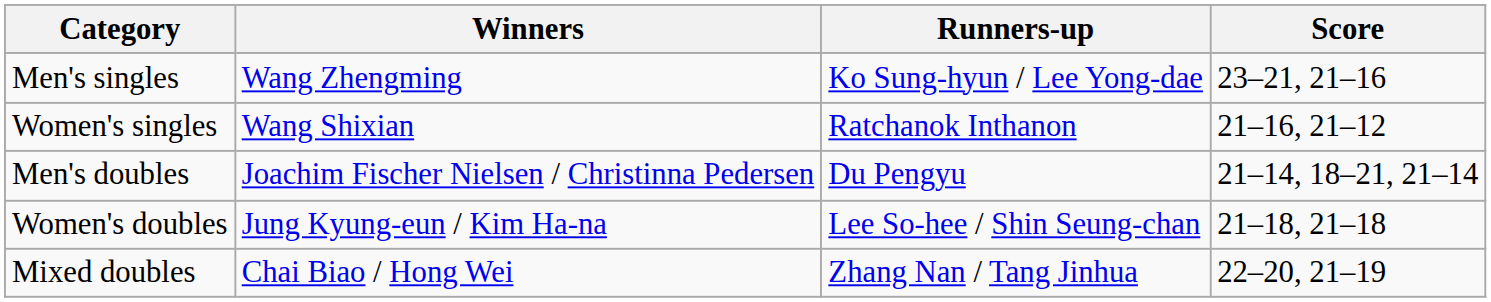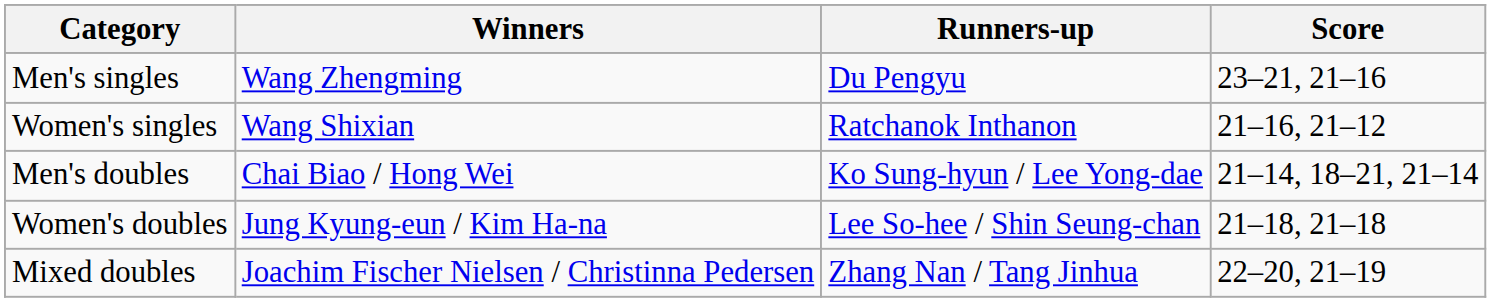 <table class=wikitable style="white-space:nowrap;">
 <tr>
 <th>Category</th>
 <th>Winners</th>
 <th>Runners-up</th>
 <th>Score</th>
 </tr>
 <tr>
 <td>Men's singles</td>
 <td> <a href='#'>Wang Zhengming</a></td>
-<td> <a href='#'>Ko Sung-hyun</a> / <a href='#'>Lee Yong-dae</a></td>
+<td> <a href='#'>Du Pengyu</a></td>
 <td>23–21, 21–16</td>
 </tr>
 <tr>
 <td>Women's singles</td>
 <td> <a href='#'>Wang Shixian</a></td>
 <td> <a href='#'>Ratchanok Inthanon</a></td>
 <td>21–16, 21–12</td>
 </tr>
 <tr>
 <td>Men's doubles</td>
-<td> <a href='#'>Joachim Fischer Nielsen</a> / <a href='#'>Christinna Pedersen</a></td>
-<td> <a href='#'>Du Pengyu</a></td>
+<td> <a href='#'>Chai Biao</a> / <a href='#'>Hong Wei</a></td>
+<td> <a href='#'>Ko Sung-hyun</a> / <a href='#'>Lee Yong-dae</a></td>
 <td>21–14, 18–21, 21–14</td>
 </tr>
 <tr>
 <td>Women's doubles</td>
 <td> <a href='#'>Jung Kyung-eun</a> / <a href='#'>Kim Ha-na</a></td>
 <td> <a href='#'>Lee So-hee</a> / <a href='#'>Shin Seung-chan</a></td>
 <td>21–18, 21–18</td>
 </tr>
 <tr>
 <td>Mixed doubles</td>
-<td> <a href='#'>Chai Biao</a> / <a href='#'>Hong Wei</a></td>
+<td> <a href='#'>Joachim Fischer Nielsen</a> / <a href='#'>Christinna Pedersen</a></td>
 <td> <a href='#'>Zhang Nan</a> / <a href='#'>Tang Jinhua</a></td>
 <td>22–20, 21–19</td>
 </tr>
 </table>
